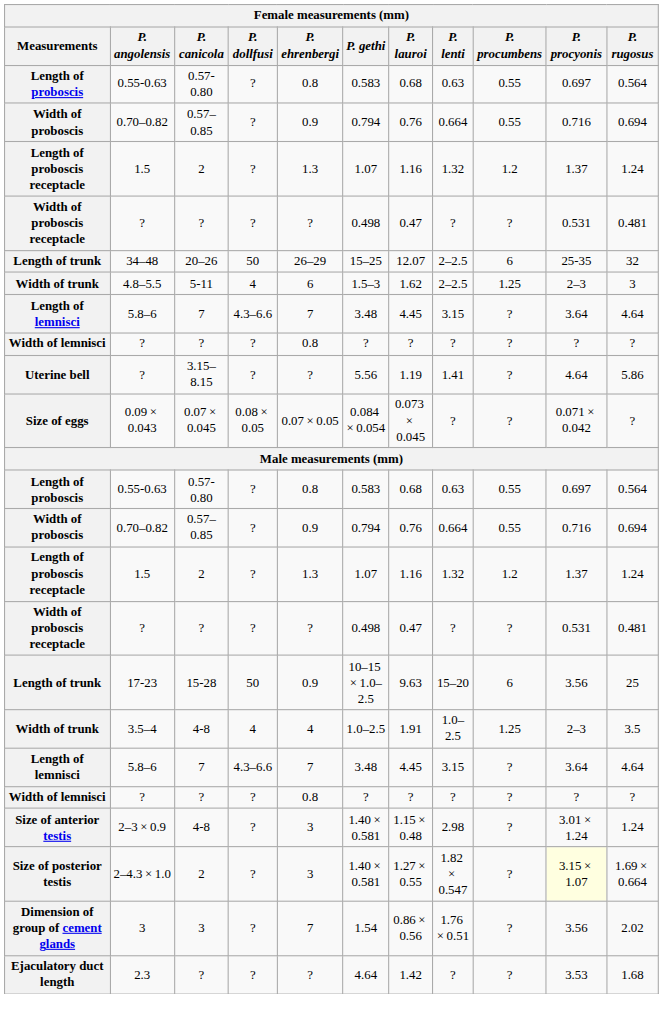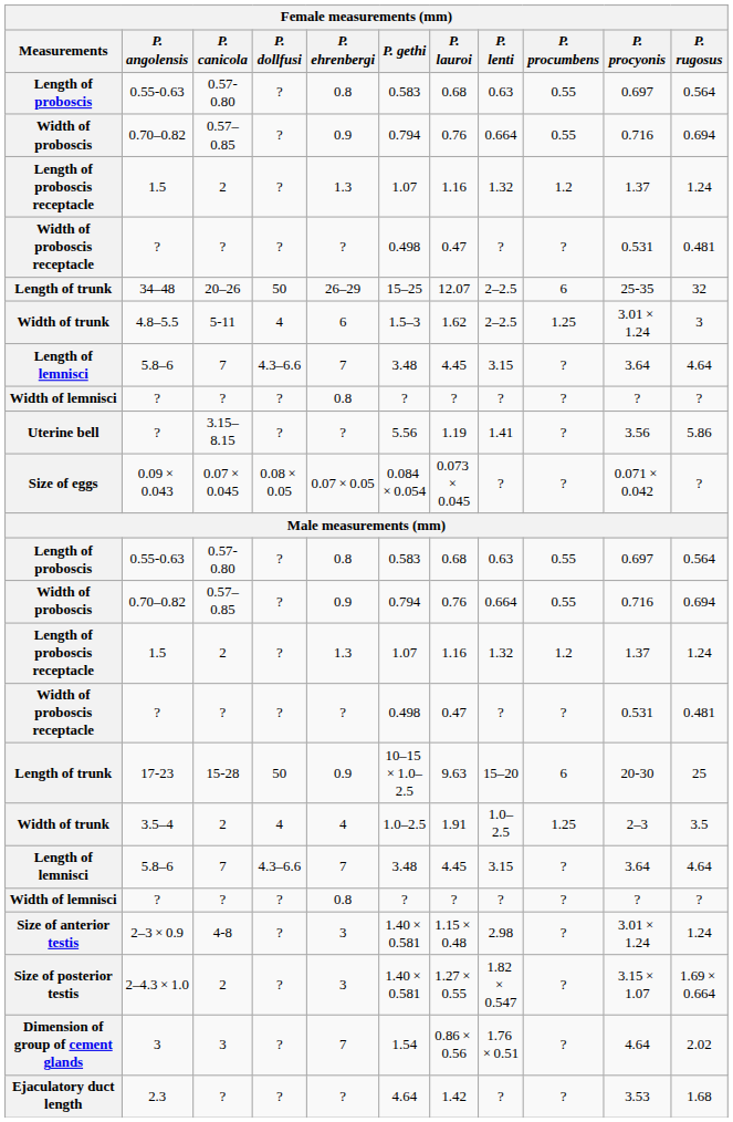 <table class="wikitable" style="text-align: center; font-size: 75%;">
 <tr>
 <th colspan="12">Female measurements (mm)</th>
 </tr>
 <tr>
 <th>Measurements</th>
 <th><em>P. angolensis</em></th>
 <th><em>P. canicola</em></th>
 <th><em>P. dollfusi</em></th>
 <th><em>P. ehrenbergi</em></th>
 <th><em>P. gethi</em></th>
 <th><em>P. lauroi</em></th>
 <th><em>P. lenti</em></th>
 <th><em>P. procumbens</em></th>
 <th><em>P. procyonis</em></th>
 <th><em>P. rugosus</em></th>
 </tr>
 <tr>
 <th scope="row">Length of <a href='#'>proboscis</a></th>
 <td>0.55-0.63</td>
 <td>0.57-0.80</td>
 <td>?</td>
 <td>0.8</td>
 <td>0.583</td>
 <td>0.68</td>
 <td>0.63</td>
 <td>0.55</td>
 <td>0.697</td>
 <td>0.564</td>
 </tr>
 <tr>
 <th scope="row">Width of proboscis</th>
 <td>0.70–0.82</td>
 <td>0.57–0.85</td>
 <td>?</td>
 <td>0.9</td>
 <td>0.794</td>
 <td>0.76</td>
 <td>0.664</td>
 <td>0.55</td>
 <td>0.716</td>
 <td>0.694</td>
 </tr>
 <tr>
 <th scope="row">Length of proboscis receptacle</th>
 <td>1.5</td>
 <td>2</td>
 <td>?</td>
 <td>1.3</td>
 <td>1.07</td>
 <td>1.16</td>
 <td>1.32</td>
 <td>1.2</td>
 <td>1.37</td>
 <td>1.24</td>
 </tr>
 <tr>
 <th scope="row">Width of proboscis receptacle</th>
 <td>?</td>
 <td>?</td>
 <td>?</td>
 <td>?</td>
 <td>0.498</td>
 <td>0.47</td>
 <td>?</td>
 <td>?</td>
 <td>0.531</td>
 <td>0.481</td>
 </tr>
 <tr>
 <th scope="row">Length of trunk</th>
 <td>34–48</td>
 <td>20–26</td>
 <td>50</td>
 <td>26–29</td>
 <td>15–25</td>
 <td>12.07</td>
 <td>2–2.5</td>
 <td>6</td>
 <td>25-35</td>
 <td>32</td>
 </tr>
 <tr>
 <th scope="row">Width of trunk</th>
 <td>4.8–5.5</td>
 <td>5-11</td>
 <td>4</td>
 <td>6</td>
 <td>1.5–3</td>
 <td>1.62</td>
 <td>2–2.5</td>
 <td>1.25</td>
-<td>2–3</td>
+<td>3.01 × 1.24</td>
 <td>3</td>
 </tr>
 <tr>
 <th scope="row">Length of <a href='#'>lemnisci</a></th>
 <td>5.8–6</td>
 <td>7</td>
 <td>4.3–6.6</td>
 <td>7</td>
 <td>3.48</td>
 <td>4.45</td>
 <td>3.15</td>
 <td>?</td>
 <td>3.64</td>
 <td>4.64</td>
 </tr>
 <tr>
 <th scope="row">Width of lemnisci</th>
 <td>?</td>
 <td>?</td>
 <td>?</td>
 <td>0.8</td>
 <td>?</td>
 <td>?</td>
 <td>?</td>
 <td>?</td>
 <td>?</td>
 <td>?</td>
 </tr>
 <tr>
 <th scope="row">Uterine bell</th>
 <td>?</td>
 <td>3.15–8.15</td>
 <td>?</td>
 <td>?</td>
 <td>5.56</td>
 <td>1.19</td>
 <td>1.41</td>
 <td>?</td>
-<td>4.64</td>
+<td>3.56</td>
 <td>5.86</td>
 </tr>
 <tr>
 <th scope="row">Size of eggs</th>
 <td>0.09 × 0.043</td>
 <td>0.07 × 0.045</td>
 <td>0.08 × 0.05</td>
 <td>0.07 × 0.05</td>
 <td>0.084 × 0.054</td>
 <td>0.073 × 0.045</td>
 <td>?</td>
 <td>?</td>
 <td>0.071 × 0.042</td>
 <td>?</td>
 </tr>
 <tr>
 <th colspan="12">Male measurements (mm)</th>
 </tr>
 <tr>
 <th scope="row">Length of proboscis</th>
 <td>0.55-0.63</td>
 <td>0.57-0.80</td>
 <td>?</td>
 <td>0.8</td>
 <td>0.583</td>
 <td>0.68</td>
 <td>0.63</td>
 <td>0.55</td>
 <td>0.697</td>
 <td>0.564</td>
 </tr>
 <tr>
 <th scope="row">Width of proboscis</th>
 <td>0.70–0.82</td>
 <td>0.57–0.85</td>
 <td>?</td>
 <td>0.9</td>
 <td>0.794</td>
 <td>0.76</td>
 <td>0.664</td>
 <td>0.55</td>
 <td>0.716</td>
 <td>0.694</td>
 </tr>
 <tr>
 <th scope="row">Length of proboscis receptacle</th>
 <td>1.5</td>
 <td>2</td>
 <td>?</td>
 <td>1.3</td>
 <td>1.07</td>
 <td>1.16</td>
 <td>1.32</td>
 <td>1.2</td>
 <td>1.37</td>
 <td>1.24</td>
 </tr>
 <tr>
 <th scope="row">Width of proboscis receptacle</th>
 <td>?</td>
 <td>?</td>
 <td>?</td>
 <td>?</td>
 <td>0.498</td>
 <td>0.47</td>
 <td>?</td>
 <td>?</td>
 <td>0.531</td>
 <td>0.481</td>
 </tr>
 <tr>
 <th scope="row">Length of trunk</th>
 <td>17-23</td>
 <td>15-28</td>
 <td>50</td>
 <td>0.9</td>
 <td>10–15 × 1.0–2.5</td>
 <td>9.63</td>
 <td>15–20</td>
 <td>6</td>
-<td>3.56</td>
+<td>20-30</td>
 <td>25</td>
 </tr>
 <tr>
 <th scope="row">Width of trunk</th>
 <td>3.5–4</td>
-<td>4-8</td>
+<td>2</td>
 <td>4</td>
 <td>4</td>
 <td>1.0–2.5</td>
 <td>1.91</td>
 <td>1.0–2.5</td>
 <td>1.25</td>
 <td>2–3</td>
 <td>3.5</td>
 </tr>
 <tr>
 <th scope="row">Length of lemnisci</th>
 <td>5.8–6</td>
 <td>7</td>
 <td>4.3–6.6</td>
 <td>7</td>
 <td>3.48</td>
 <td>4.45</td>
 <td>3.15</td>
 <td>?</td>
 <td>3.64</td>
 <td>4.64</td>
 </tr>
 <tr>
 <th scope="row">Width of lemnisci</th>
 <td>?</td>
 <td>?</td>
 <td>?</td>
 <td>0.8</td>
 <td>?</td>
 <td>?</td>
 <td>?</td>
 <td>?</td>
 <td>?</td>
 <td>?</td>
 </tr>
 <tr>
 <th scope="row">Size of anterior <a href='#'>testis</a></th>
 <td>2–3 × 0.9</td>
 <td>4-8</td>
 <td>?</td>
 <td>3</td>
 <td>1.40 × 0.581</td>
 <td>1.15 × 0.48</td>
 <td>2.98</td>
 <td>?</td>
 <td>3.01 × 1.24</td>
 <td>1.24</td>
 </tr>
 <tr>
 <th scope="row">Size of posterior testis</th>
 <td>2–4.3 × 1.0</td>
 <td>2</td>
 <td>?</td>
 <td>3</td>
 <td>1.40 × 0.581</td>
 <td>1.27 × 0.55</td>
 <td>1.82 × 0.547</td>
 <td>?</td>
-<td style="background: lightyellow;">3.15 × 1.07</td>
+<td>3.15 × 1.07</td>
 <td>1.69 × 0.664</td>
 </tr>
 <tr>
 <th scope="row">Dimension of group of <a href='#'>cement glands</a></th>
 <td>3</td>
 <td>3</td>
 <td>?</td>
 <td>7</td>
 <td>1.54</td>
 <td>0.86 × 0.56</td>
 <td>1.76 × 0.51</td>
 <td>?</td>
-<td>3.56</td>
+<td>4.64</td>
 <td>2.02</td>
 </tr>
 <tr>
 <th scope="row">Ejaculatory duct length</th>
 <td>2.3</td>
 <td>?</td>
 <td>?</td>
 <td>?</td>
 <td>4.64</td>
 <td>1.42</td>
 <td>?</td>
 <td>?</td>
 <td>3.53</td>
 <td>1.68</td>
 </tr>
 <tr>
 </tr>
 </table>
